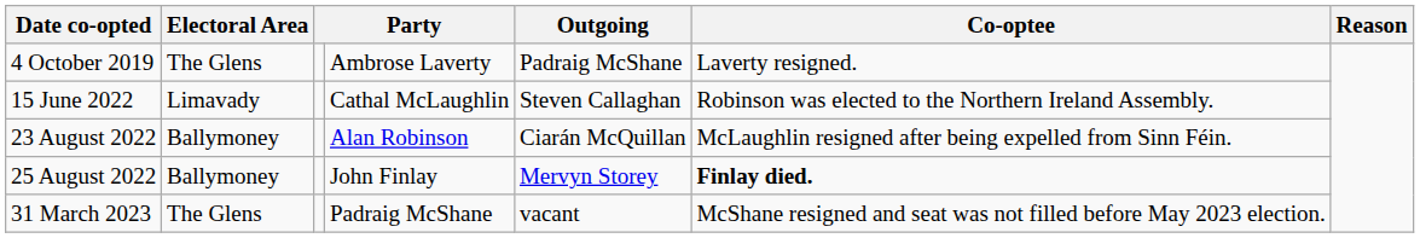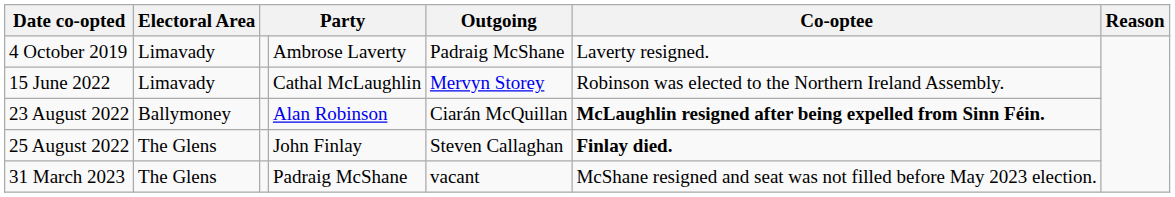 <table class="wikitable" style="font-size: 95%; font-size: 95%">
 <tr>
 <th>Date co-opted</th>
 <th>Electoral Area</th>
 <th colspan="2">Party</th>
 <th>Outgoing</th>
 <th>Co-optee</th>
 <th>Reason</th>
 </tr>
 <tr>
 <td>4 October 2019</td>
-<td>The Glens</td>
+<td>Limavady</td>
 <td></td>
 <td>Ambrose Laverty</td>
 <td>Padraig McShane</td>
 <td>Laverty resigned.</td>
 </tr>
 <tr>
 <td>15 June 2022</td>
 <td>Limavady</td>
 <td></td>
 <td>Cathal McLaughlin</td>
-<td>Steven Callaghan</td>
+<td><a href='#'>Mervyn Storey</a></td>
 <td>Robinson was elected to the Northern Ireland Assembly.</td>
 </tr>
 <tr>
 <td>23 August 2022</td>
 <td>Ballymoney</td>
 <td></td>
 <td><a href='#'>Alan Robinson</a></td>
 <td>Ciarán McQuillan</td>
-<td>McLaughlin resigned after being expelled from Sinn Féin.</td>
+<td><strong>McLaughlin resigned after being expelled from Sinn Féin.</strong></td>
 </tr>
 <tr>
 <td>25 August 2022</td>
-<td>Ballymoney</td>
+<td>The Glens</td>
 <td></td>
 <td>John Finlay</td>
-<td><a href='#'>Mervyn Storey</a></td>
+<td>Steven Callaghan</td>
 <td><strong>Finlay died.</strong></td>
 </tr>
 <tr>
 <td>31 March 2023</td>
 <td>The Glens</td>
 <td></td>
 <td>Padraig McShane</td>
 <td>vacant</td>
 <td>McShane resigned and seat was not filled before May 2023 election.</td>
 </tr>
 </table>
